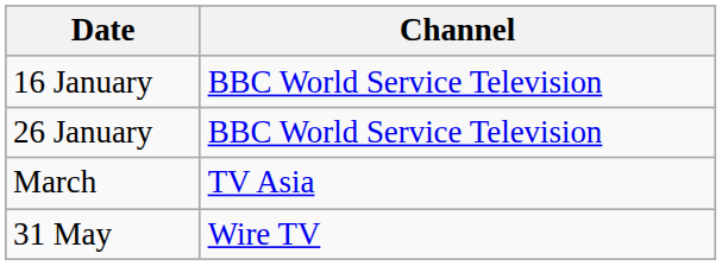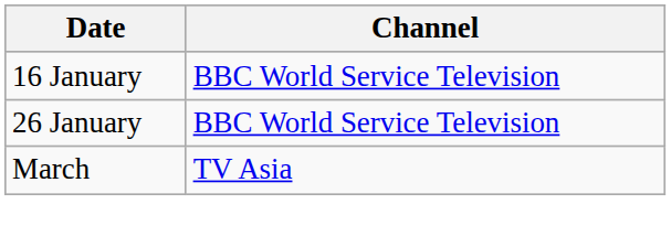 <table class="wikitable">
 <tr>
 <th width=90>Date</th>
 <th width=250>Channel</th>
 </tr>
 <tr>
 <td>16 January</td>
 <td><a href='#'>BBC World Service Television</a></td>
 </tr>
 <tr>
 <td>26 January</td>
 <td><a href='#'>BBC World Service Television</a></td>
 </tr>
 <tr>
 <td>March</td>
 <td><a href='#'>TV Asia</a></td>
 </tr>
-<tr>
-<td>31 May</td>
-<td><a href='#'>Wire TV</a></td>
-</tr>
 </table>
